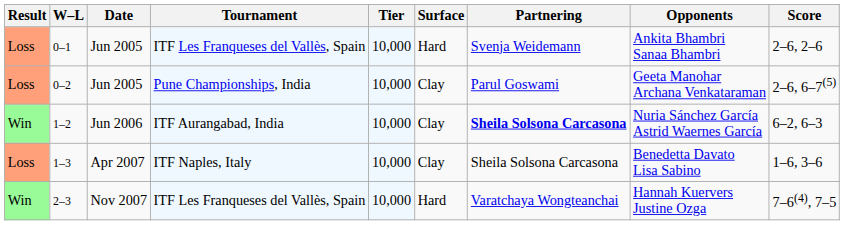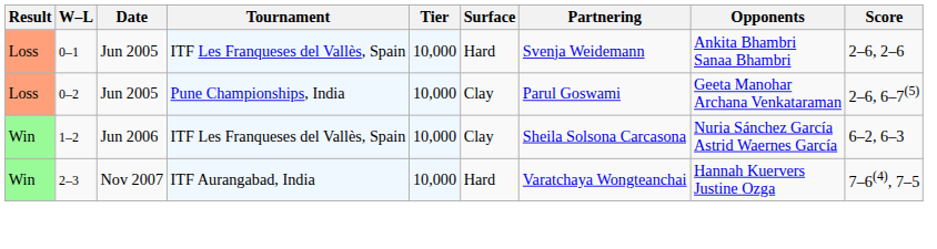 <table class="sortable wikitable">
 <tr>
 <th>Result</th>
 <th class="unsortable">W–L</th>
 <th>Date</th>
 <th>Tournament</th>
 <th>Tier</th>
 <th>Surface</th>
 <th>Partnering</th>
 <th>Opponents</th>
 <th class="unsortable">Score</th>
 </tr>
 <tr>
 <td style="background:#ffa07a;">Loss</td>
 <td><small>0–1</small></td>
 <td>Jun 2005</td>
 <td style="background:#f0f8ff;">ITF <a href='#'>Les Franqueses del Vallès</a>, Spain</td>
 <td style="background:#f0f8ff;">10,000</td>
 <td>Hard</td>
 <td> <a href='#'>Svenja Weidemann</a></td>
 <td> <a href='#'>Ankita Bhambri</a> <br>  <a href='#'>Sanaa Bhambri</a></td>
 <td>2–6, 2–6</td>
 </tr>
 <tr>
 <td style="background:#ffa07a;">Loss</td>
 <td><small>0–2</small></td>
 <td>Jun 2005</td>
 <td style="background:#f0f8ff;"><a href='#'>Pune Championships</a>, India</td>
 <td style="background:#f0f8ff;">10,000</td>
 <td>Clay</td>
 <td> <a href='#'>Parul Goswami</a></td>
 <td> <a href='#'>Geeta Manohar</a> <br>  <a href='#'>Archana Venkataraman</a></td>
 <td>2–6, 6–7<sup>(5)</sup></td>
 </tr>
 <tr>
 <td style="background:#98fb98;">Win</td>
 <td><small>1–2</small></td>
 <td>Jun 2006</td>
-<td style="background:#f0f8ff;">ITF Aurangabad, India</td>
+<td style="background:#f0f8ff;">ITF Les Franqueses del Vallès, Spain</td>
 <td style="background:#f0f8ff;">10,000</td>
 <td>Clay</td>
-<td><strong> <a href='#'>Sheila Solsona Carcasona</a></strong></td>
+<td> <a href='#'>Sheila Solsona Carcasona</a></td>
 <td> <a href='#'>Nuria Sánchez García</a> <br>  <a href='#'>Astrid Waernes García</a></td>
 <td>6–2, 6–3</td>
-</tr>
-<tr>
-<td style="background:#ffa07a;">Loss</td>
-<td><small>1–3</small></td>
-<td>Apr 2007</td>
-<td style="background:#f0f8ff;">ITF Naples, Italy</td>
-<td style="background:#f0f8ff;">10,000</td>
-<td>Clay</td>
-<td> Sheila Solsona Carcasona</td>
-<td> <a href='#'>Benedetta Davato</a> <br>  <a href='#'>Lisa Sabino</a></td>
-<td>1–6, 3–6</td>
 </tr>
 <tr>
 <td style="background:#98fb98;">Win</td>
 <td><small>2–3</small></td>
 <td>Nov 2007</td>
-<td style="background:#f0f8ff;">ITF Les Franqueses del Vallès, Spain</td>
+<td style="background:#f0f8ff;">ITF Aurangabad, India</td>
 <td style="background:#f0f8ff;">10,000</td>
 <td>Hard</td>
 <td> <a href='#'>Varatchaya Wongteanchai</a></td>
 <td> <a href='#'>Hannah Kuervers</a> <br>  <a href='#'>Justine Ozga</a></td>
 <td>7–6<sup>(4)</sup>, 7–5</td>
 </tr>
 </table>
